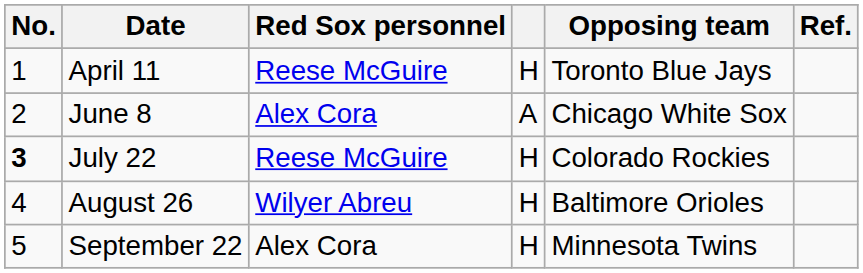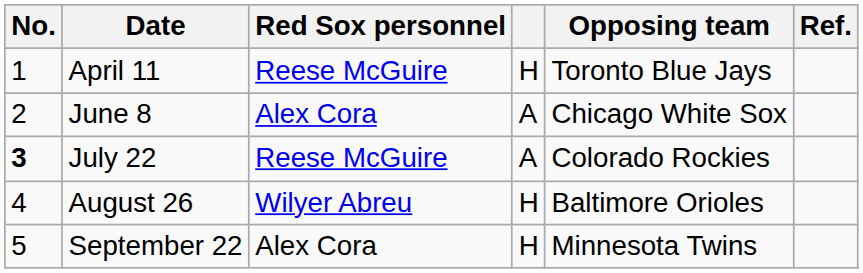 <table class="wikitable">
 <tr>
 <th>No.</th>
 <th>Date</th>
 <th>Red Sox personnel</th>
 <th></th>
 <th>Opposing team</th>
 <th>Ref.</th>
 </tr>
 <tr>
 <td>1</td>
 <td>April 11</td>
 <td><a href='#'>Reese McGuire</a></td>
 <td>H</td>
 <td>Toronto Blue Jays</td>
 <td></td>
 </tr>
 <tr>
 <td>2</td>
 <td>June 8</td>
 <td><a href='#'>Alex Cora</a></td>
 <td>A</td>
 <td>Chicago White Sox</td>
 <td></td>
 </tr>
 <tr>
 <td><strong>3</strong></td>
 <td>July 22</td>
 <td><a href='#'>Reese McGuire</a></td>
-<td>H</td>
+<td>A</td>
 <td>Colorado Rockies</td>
 <td></td>
 </tr>
 <tr>
 <td>4</td>
 <td>August 26</td>
 <td><a href='#'>Wilyer Abreu</a></td>
 <td>H</td>
 <td>Baltimore Orioles</td>
 <td></td>
 </tr>
 <tr>
 <td>5</td>
 <td>September 22</td>
 <td>Alex Cora</td>
 <td>H</td>
 <td>Minnesota Twins</td>
 <td></td>
 </tr>
 </table>
